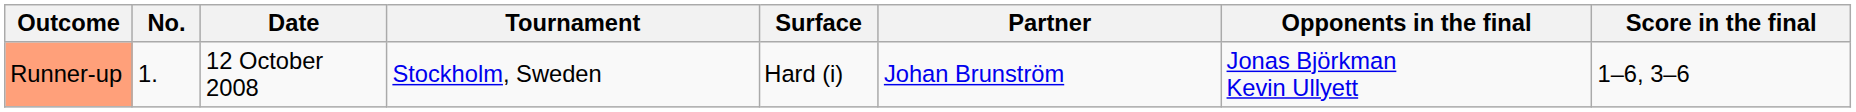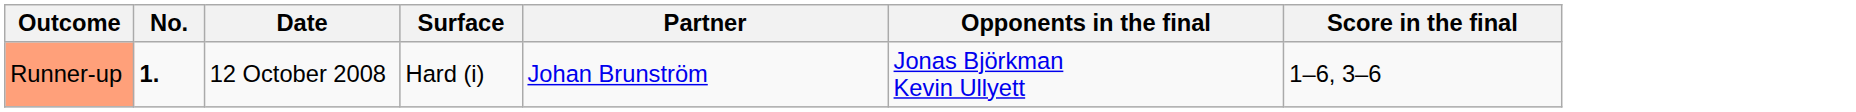 <table class="wikitable">
 <tr>
 <th width=80>Outcome</th>
 <th width=40>No.</th>
 <th width=125>Date</th>
-<th width=260>Tournament</th>
 <th width=75>Surface</th>
 <th width=240>Partner</th>
 <th width=260>Opponents in the final</th>
 <th width=180>Score in the final</th>
 </tr>
 <tr>
 <td bgcolor="FFA07A">Runner-up</td>
-<td>1.</td>
+<td><strong>1.</strong></td>
 <td>12 October 2008</td>
-<td><a href='#'>Stockholm</a>, Sweden</td>
 <td>Hard (i)</td>
 <td> <a href='#'>Johan Brunström</a></td>
 <td> <a href='#'>Jonas Björkman</a> <br>  <a href='#'>Kevin Ullyett</a></td>
 <td>1–6, 3–6</td>
 </tr>
 </table>
